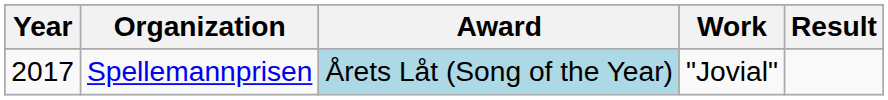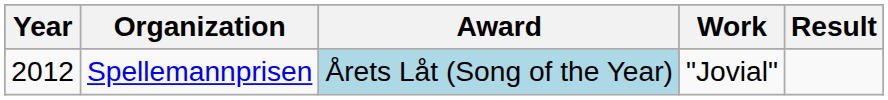 <table class="wikitable plainrowheaders" style="text-align:center;">
 <tr>
 <th>Year</th>
 <th>Organization</th>
 <th>Award</th>
 <th>Work</th>
 <th>Result</th>
 </tr>
 <tr>
-<td rowspan="1">2017</td>
+<td rowspan="1">2012</td>
 <td><a href='#'>Spellemannprisen</a></td>
 <td style="background: lightblue;">Årets Låt (Song of the Year)</td>
 <td>"Jovial"</td>
 <td></td>
 </tr>
 </table>
